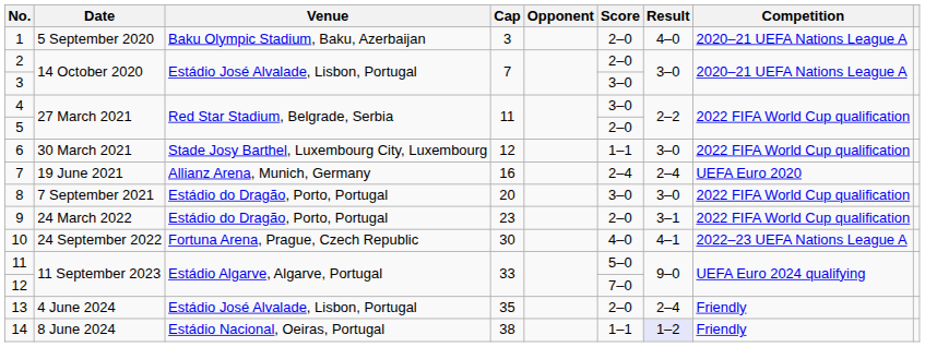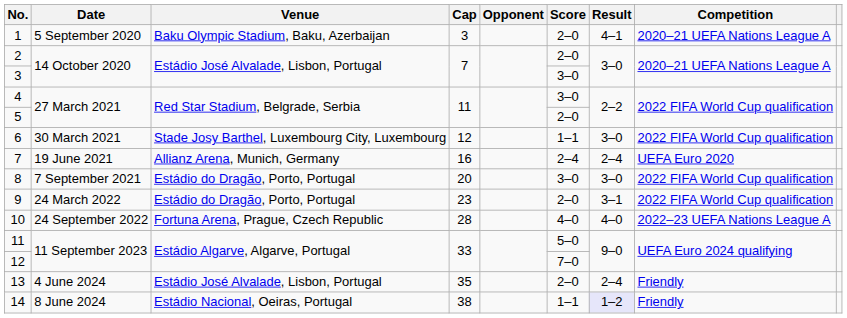 <table class="wikitable sortable">
 <tr>
 <th scope="col">No.</th>
 <th scope="col">Date</th>
 <th scope="col">Venue</th>
 <th scope="col">Cap</th>
 <th scope="col">Opponent</th>
 <th scope="col">Score</th>
 <th scope="col">Result</th>
 <th scope="col">Competition</th>
 <th scope="col" class="unsortable"></th>
 </tr>
 <tr>
 <td style="text-align: center;">1</td>
 <td>5 September 2020</td>
 <td><a href='#'>Baku Olympic Stadium</a>, Baku, Azerbaijan</td>
 <td style="text-align: center;">3</td>
 <td></td>
 <td style="text-align: center;">2–0</td>
-<td style="text-align: center;">4–0</td>
+<td style="text-align: center;">4–1</td>
 <td><a href='#'>2020–21 UEFA Nations League A</a></td>
 <td style="text-align: center;"></td>
 </tr>
 <tr>
 <td style="text-align: center;">2</td>
 <td rowspan="2">14 October 2020</td>
 <td rowspan="2"><a href='#'>Estádio José Alvalade</a>, Lisbon, Portugal</td>
 <td rowspan="2" style="text-align: center;">7</td>
 <td rowspan="2"></td>
 <td style="text-align: center;">2–0</td>
 <td rowspan="2" style="text-align: center;">3–0</td>
 <td rowspan="2"><a href='#'>2020–21 UEFA Nations League A</a></td>
 <td rowspan="2" style="text-align: center;"></td>
 </tr>
 <tr>
 <td style="text-align: center;">3</td>
 <td style="text-align: center;">3–0</td>
 </tr>
 <tr>
 <td style="text-align: center;">4</td>
 <td rowspan="2">27 March 2021</td>
 <td rowspan="2"><a href='#'>Red Star Stadium</a>, Belgrade, Serbia</td>
 <td rowspan="2" style="text-align: center;">11</td>
 <td rowspan="2"></td>
 <td style="text-align: center;">3–0</td>
 <td rowspan="2" style="text-align: center;">2–2</td>
 <td rowspan="2"><a href='#'>2022 FIFA World Cup qualification</a></td>
 <td rowspan="2" style="text-align: center;"></td>
 </tr>
 <tr>
 <td style="text-align: center;">5</td>
 <td style="text-align: center;">2–0</td>
 </tr>
 <tr>
 <td style="text-align: center;">6</td>
 <td>30 March 2021</td>
 <td><a href='#'>Stade Josy Barthel</a>, Luxembourg City, Luxembourg</td>
 <td style="text-align: center;">12</td>
 <td></td>
 <td style="text-align: center;">1–1</td>
 <td style="text-align: center;">3–0</td>
 <td><a href='#'>2022 FIFA World Cup qualification</a></td>
 <td style="text-align: center;"></td>
 </tr>
 <tr>
 <td style="text-align: center;">7</td>
 <td>19 June 2021</td>
 <td><a href='#'>Allianz Arena</a>, Munich, Germany</td>
 <td style="text-align: center;">16</td>
 <td></td>
 <td style="text-align: center;">2–4</td>
 <td style="text-align: center;">2–4</td>
 <td><a href='#'>UEFA Euro 2020</a></td>
 <td style="text-align: center;"></td>
 </tr>
 <tr>
 <td style="text-align: center;">8</td>
 <td>7 September 2021</td>
 <td><a href='#'>Estádio do Dragão</a>, Porto, Portugal</td>
 <td style="text-align: center;">20</td>
 <td></td>
 <td style="text-align: center;">3–0</td>
 <td style="text-align: center;">3–0</td>
 <td><a href='#'>2022 FIFA World Cup qualification</a></td>
 <td style="text-align: center;"></td>
 </tr>
 <tr>
 <td style="text-align: center;">9</td>
 <td>24 March 2022</td>
 <td><a href='#'>Estádio do Dragão</a>, Porto, Portugal</td>
 <td style="text-align: center;">23</td>
 <td></td>
 <td style="text-align: center;">2–0</td>
 <td style="text-align: center;">3–1</td>
 <td><a href='#'>2022 FIFA World Cup qualification</a></td>
 <td style="text-align: center;"></td>
 </tr>
 <tr>
 <td style="text-align: center;">10</td>
 <td>24 September 2022</td>
 <td><a href='#'>Fortuna Arena</a>, Prague, Czech Republic</td>
-<td style="text-align: center;">30</td>
+<td style="text-align: center;">28</td>
 <td></td>
 <td style="text-align: center;">4–0</td>
-<td style="text-align: center;">4–1</td>
+<td style="text-align: center;">4–0</td>
 <td><a href='#'>2022–23 UEFA Nations League A</a></td>
 <td style="text-align: center;"></td>
 </tr>
 <tr>
 <td style="text-align: center;">11</td>
 <td rowspan="2">11 September 2023</td>
 <td rowspan="2"><a href='#'>Estádio Algarve</a>, Algarve, Portugal</td>
 <td rowspan="2" style="text-align: center;">33</td>
 <td rowspan="2"></td>
 <td style="text-align: center;">5–0</td>
 <td rowspan="2" style="text-align: center;">9–0</td>
 <td rowspan="2"><a href='#'>UEFA Euro 2024 qualifying</a></td>
 <td rowspan="2" style="text-align: center;"></td>
 </tr>
 <tr>
 <td style="text-align: center;">12</td>
 <td style="text-align: center;">7–0</td>
 </tr>
 <tr>
 <td style="text-align: center;">13</td>
 <td>4 June 2024</td>
 <td><a href='#'>Estádio José Alvalade</a>, Lisbon, Portugal</td>
 <td style="text-align: center;">35</td>
 <td></td>
 <td style="text-align: center;">2–0</td>
 <td style="text-align: center;">2–4</td>
 <td><a href='#'>Friendly</a></td>
 <td style="text-align: center;"></td>
 </tr>
 <tr>
 <td style="text-align: center;">14</td>
 <td>8 June 2024</td>
 <td><a href='#'>Estádio Nacional</a>, Oeiras, Portugal</td>
 <td style="text-align: center;">38</td>
 <td></td>
 <td style="text-align: center;">1–1</td>
 <td style="background: lavender; text-align: center;">1–2</td>
 <td><a href='#'>Friendly</a></td>
 <td style="text-align: center;"></td>
 </tr>
 </table>
